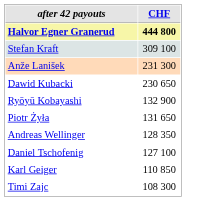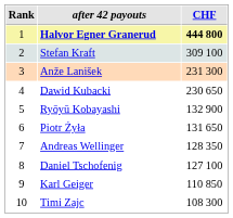 <table cellspacing="1" cellpadding="3" style="border:1px solid #AAAAAA;font-size:86%">
 <tr style="background-color: #E4E4E4;">
+<th style="border-bottom:1px solid #AAAAAA; width: 10px;">Rank</th>
 <th style="border-bottom:1px solid #AAAAAA; width: 170px;"><em>after 42 payouts</em></th>
 <th style="border-bottom:1px solid #AAAAAA; width: 50px;"><a href='#'>CHF</a></th>
 </tr>
 <tr style="background:#f7f6a8;">
+<td align=center>1</td>
 <td> <strong><a href='#'>Halvor Egner Granerud</a></strong></td>
 <td align=center><strong>444 800</strong></td>
 </tr>
 <tr style="background:#dce5e5;">
+<td align=center>2</td>
 <td> <a href='#'>Stefan Kraft</a></td>
 <td align=center>309 100</td>
 </tr>
 <tr style="background:#ffdab9;">
+<td align=center>3</td>
 <td> <a href='#'>Anže Lanišek</a></td>
 <td align=center>231 300</td>
 </tr>
 <tr>
+<td align=center>4</td>
 <td> <a href='#'>Dawid Kubacki</a></td>
 <td align=center>230 650</td>
 </tr>
 <tr>
+<td align=center>5</td>
 <td> <a href='#'>Ryōyū Kobayashi</a></td>
 <td align=center>132 900</td>
 </tr>
 <tr>
+<td align=center>6</td>
 <td> <a href='#'>Piotr Żyła</a></td>
 <td align=center>131 650</td>
 </tr>
 <tr>
+<td align=center>7</td>
 <td> <a href='#'>Andreas Wellinger</a></td>
 <td align=center>128 350</td>
 </tr>
 <tr>
+<td align=center>8</td>
 <td> <a href='#'>Daniel Tschofenig</a></td>
 <td align=center>127 100</td>
 </tr>
 <tr>
+<td align=center>9</td>
 <td> <a href='#'>Karl Geiger</a></td>
 <td align=center>110 850</td>
 </tr>
 <tr>
+<td align=center>10</td>
 <td> <a href='#'>Timi Zajc</a></td>
 <td align=center>108 300</td>
 </tr>
 </table>
